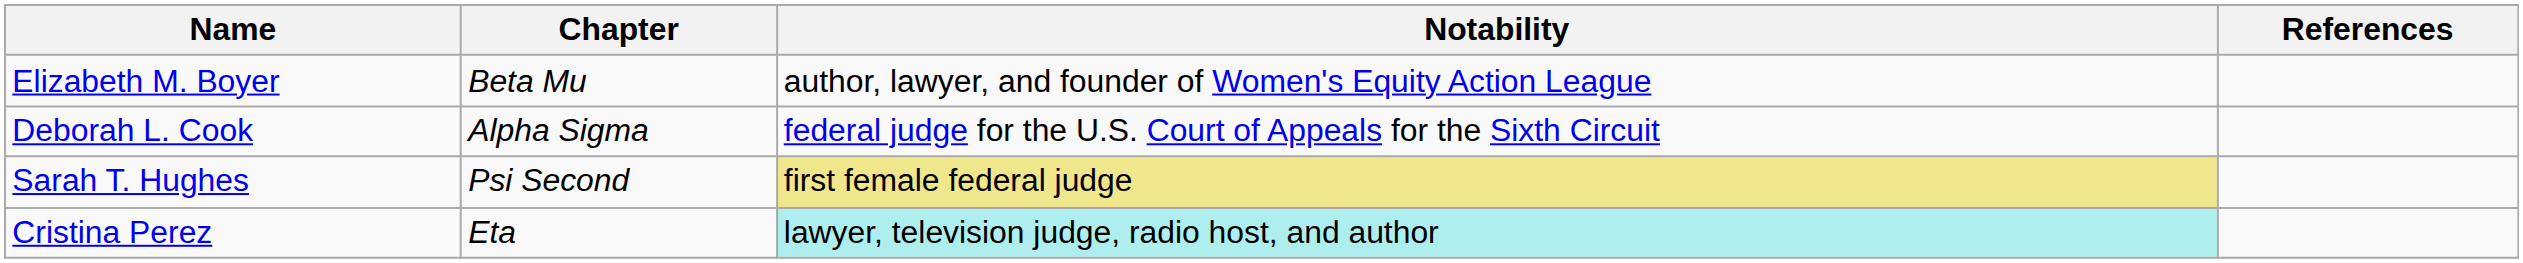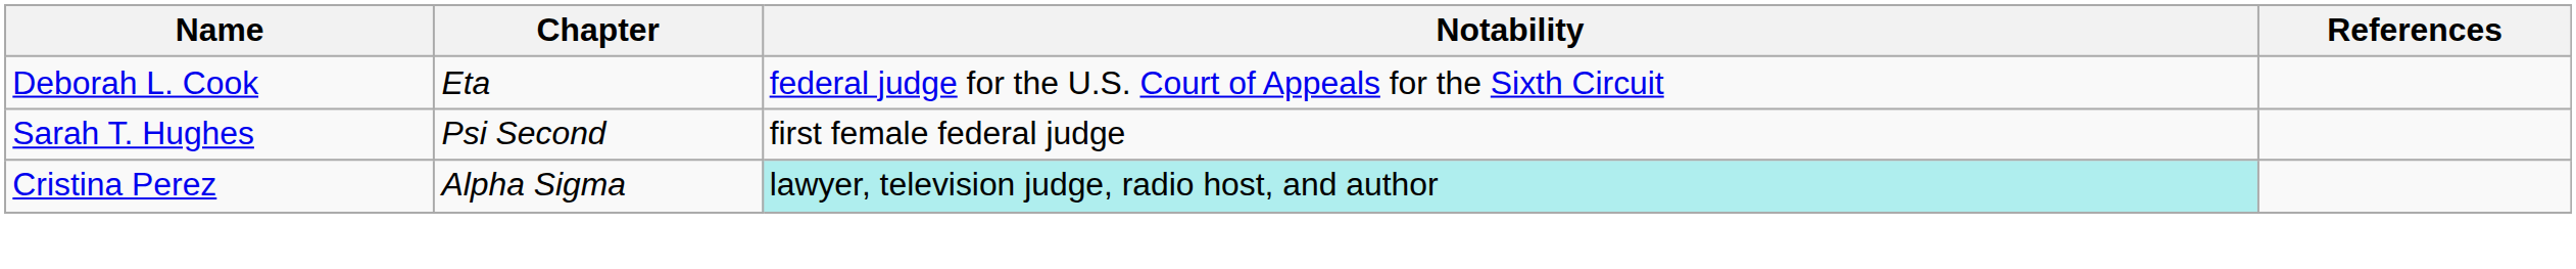 <table class="wikitable sortable" style="width:100%;">
 <tr>
 <th>Name</th>
 <th>Chapter</th>
 <th>Notability</th>
 <th>References</th>
 </tr>
 <tr>
-<td><a href='#'>Elizabeth M. Boyer</a></td>
-<td><em>Beta Mu</em></td>
-<td>author, lawyer, and founder of <a href='#'>Women's Equity Action League</a></td>
-<td></td>
-</tr>
-<tr>
 <td><a href='#'>Deborah L. Cook</a></td>
-<td><em>Alpha Sigma</em></td>
+<td><em>Eta</em></td>
 <td><a href='#'>federal judge</a> for the U.S. <a href='#'>Court of Appeals</a> for the <a href='#'>Sixth Circuit</a></td>
 <td></td>
 </tr>
 <tr>
 <td><a href='#'>Sarah T. Hughes</a></td>
 <td><em>Psi Second</em></td>
-<td style="background: khaki;">first female federal judge</td>
+<td>first female federal judge</td>
 <td></td>
 </tr>
 <tr>
 <td><a href='#'>Cristina Perez</a></td>
-<td><em>Eta</em></td>
+<td><em>Alpha Sigma</em></td>
 <td style="background: paleturquoise;">lawyer, television judge, radio host, and author</td>
 <td></td>
 </tr>
 </table>
